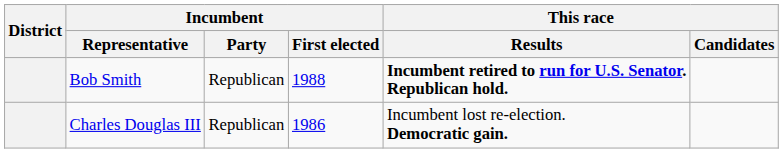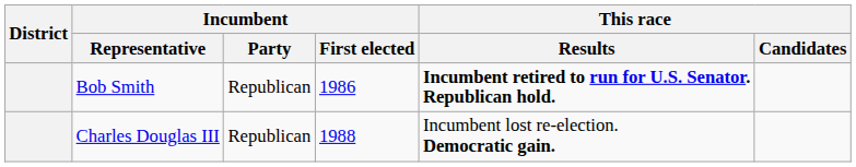 <table class=wikitable>
 <tr>
 <th rowspan=2>District</th>
 <th colspan=3>Incumbent</th>
 <th colspan=2>This race</th>
 </tr>
 <tr>
 <th>Representative</th>
 <th>Party</th>
 <th>First elected</th>
 <th>Results</th>
 <th>Candidates</th>
 </tr>
 <tr>
 <th></th>
 <td><a href='#'>Bob Smith</a></td>
 <td>Republican</td>
-<td><a href='#'>1988</a></td>
+<td><a href='#'>1986</a></td>
 <td><strong>Incumbent retired to <a href='#'>run for U.S. Senator</a>.<br>Republican hold.</strong></td>
 <td nowrap></td>
 </tr>
 <tr>
 <th></th>
 <td><a href='#'>Charles Douglas III</a></td>
 <td>Republican</td>
-<td><a href='#'>1986</a></td>
+<td><a href='#'>1988</a></td>
 <td>Incumbent lost re-election.<br><strong>Democratic gain.</strong></td>
 <td nowrap></td>
 </tr>
 </table>
